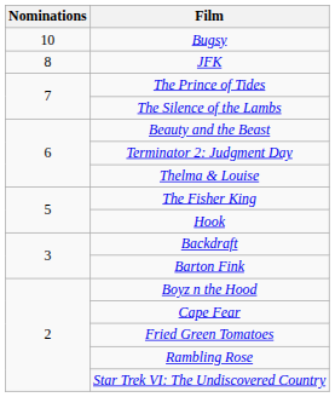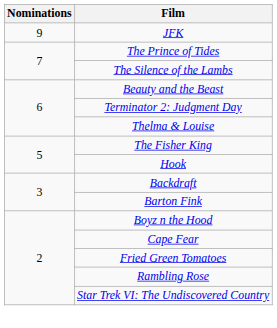 <table class="wikitable" style="text-align: center;">
 <tr>
 <th scope="col" width="55">Nominations</th>
 <th scope="col" align="center">Film</th>
 </tr>
 <tr>
-<td style="text-align: center;">10</td>
-<td><em><a href='#'>Bugsy</a></em></td>
-</tr>
-<tr>
-<td style="text-align: center;">8</td>
+<td style="text-align: center;">9</td>
 <td><em><a href='#'>JFK</a></em></td>
 </tr>
 <tr>
 <td rowspan=2 style="text-align:center">7</td>
 <td><em><a href='#'>The Prince of Tides</a></em></td>
 </tr>
 <tr>
 <td><em><a href='#'>The Silence of the Lambs</a></em></td>
 </tr>
 <tr>
 <td rowspan=3 style="text-align:center">6</td>
 <td><em><a href='#'>Beauty and the Beast</a></em></td>
 </tr>
 <tr>
 <td><em><a href='#'>Terminator 2: Judgment Day</a></em></td>
 </tr>
 <tr>
 <td><em><a href='#'>Thelma & Louise</a></em></td>
 </tr>
 <tr>
 <td rowspan=2 style="text-align:center">5</td>
 <td><em><a href='#'>The Fisher King</a></em></td>
 </tr>
 <tr>
 <td><em><a href='#'>Hook</a></em></td>
 </tr>
 <tr>
 <td rowspan=2 style="text-align:center">3</td>
 <td><em><a href='#'>Backdraft</a></em></td>
 </tr>
 <tr>
 <td><em><a href='#'>Barton Fink</a></em></td>
 </tr>
 <tr>
 <td rowspan=5 style="text-align:center">2</td>
 <td><em><a href='#'>Boyz n the Hood</a></em></td>
 </tr>
 <tr>
 <td><em><a href='#'>Cape Fear</a></em></td>
 </tr>
 <tr>
 <td><em><a href='#'>Fried Green Tomatoes</a></em></td>
 </tr>
 <tr>
 <td><em><a href='#'>Rambling Rose</a></em></td>
 </tr>
 <tr>
 <td><em><a href='#'>Star Trek VI: The Undiscovered Country</a></em></td>
 </tr>
 </table>
